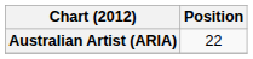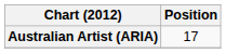 <table class="wikitable plainrowheaders">
 <tr>
 <th scope="col">Chart (2012)</th>
 <th scope="col">Position</th>
 </tr>
 <tr>
 <th scope="row">Australian Artist (ARIA)</th>
-<td style="text-align:center;">22</td>
+<td style="text-align:center;">17</td>
 </tr>
 <tr>
 </tr>
 </table>
